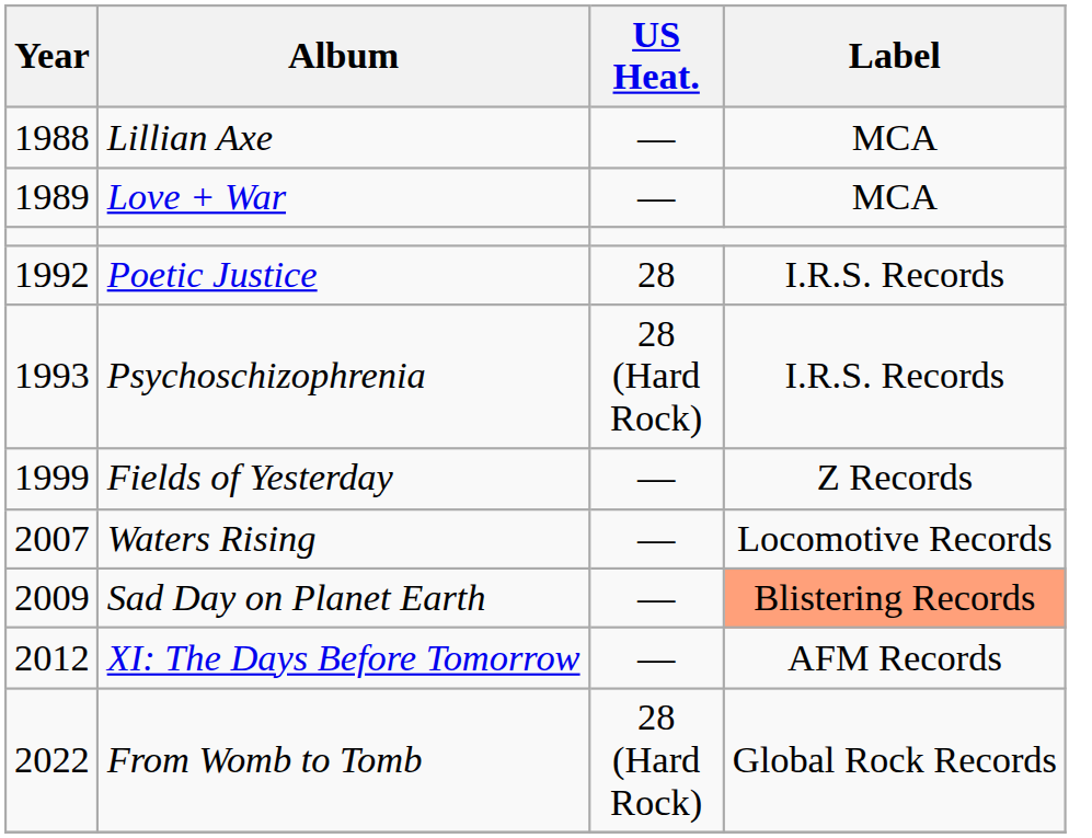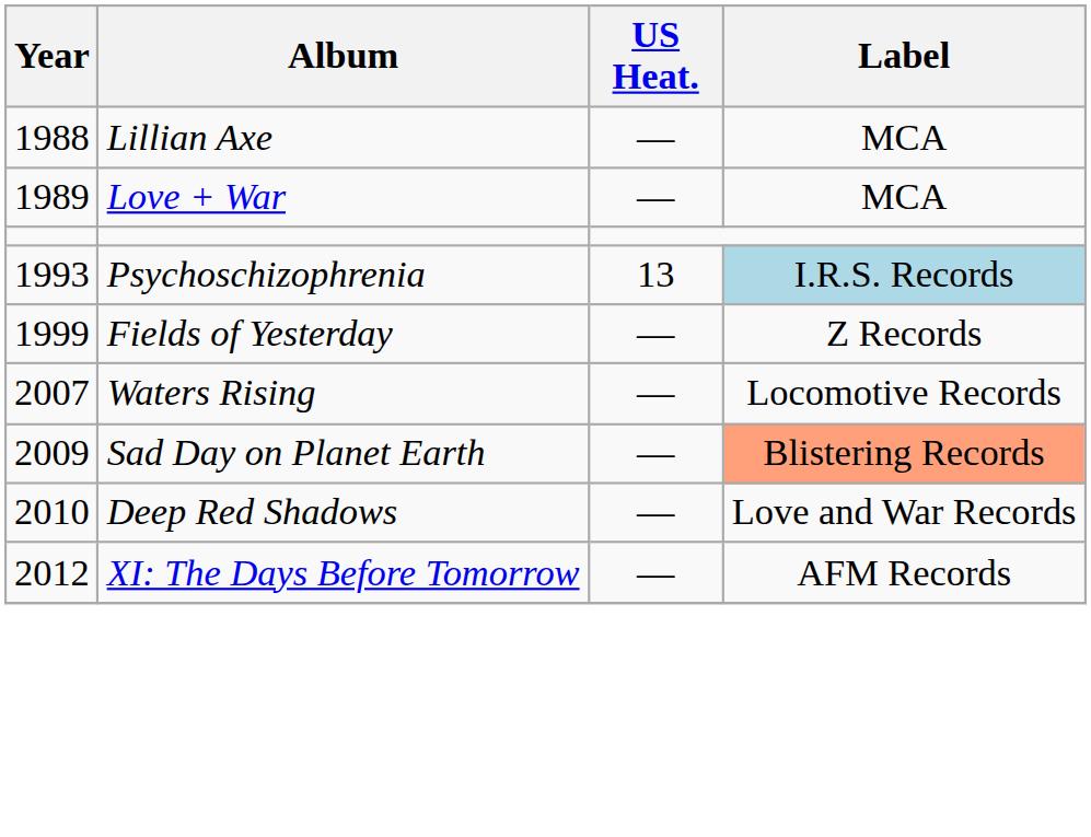 <table class="wikitable" style="text-align:center">
 <tr>
 <th>Year</th>
 <th>Album</th>
 <th width="50"><a href='#'>US<br>Heat.</a></th>
 <th>Label</th>
 </tr>
 <tr>
 <td>1988</td>
 <td align="left"><em>Lillian Axe</em></td>
 <td>—</td>
 <td>MCA</td>
 </tr>
 <tr>
 <td>1989</td>
 <td align="left"><em><a href='#'>Love + War</a></em></td>
 <td>—</td>
 <td>MCA</td>
 </tr>
 <tr>
 <td></td>
 <td></td>
 </tr>
 <tr>
-<td>1992</td>
-<td align="left"><em><a href='#'>Poetic Justice</a></em></td>
-<td>28</td>
-<td>I.R.S. Records</td>
-</tr>
-<tr>
 <td>1993</td>
 <td align="left"><em>Psychoschizophrenia</em></td>
-<td>28 (Hard Rock)</td>
-<td>I.R.S. Records</td>
+<td>13</td>
+<td style="background: lightblue;">I.R.S. Records</td>
 </tr>
 <tr>
 <td>1999</td>
 <td align="left"><em>Fields of Yesterday </em></td>
 <td>—</td>
 <td>Z Records</td>
 </tr>
 <tr>
 <td>2007</td>
 <td align="left"><em>Waters Rising </em></td>
 <td>—</td>
 <td>Locomotive Records</td>
 </tr>
 <tr>
 <td>2009</td>
 <td align="left"><em>Sad Day on Planet Earth </em></td>
 <td>—</td>
 <td style="background: lightsalmon;">Blistering Records</td>
 </tr>
 <tr>
+<td>2010</td>
+<td align="left"><em>Deep Red Shadows </em></td>
+<td>—</td>
+<td>Love and War Records</td>
+</tr>
+<tr>
 <td>2012</td>
 <td align="left"><em><a href='#'>XI: The Days Before Tomorrow</a></em></td>
 <td>—</td>
 <td>AFM Records</td>
 </tr>
 <tr>
-<td>2022</td>
-<td align="left"><em>From Womb to Tomb</em></td>
-<td>28 (Hard Rock)</td>
-<td>Global Rock Records</td>
-</tr>
-<tr>
 </tr>
 </table>
